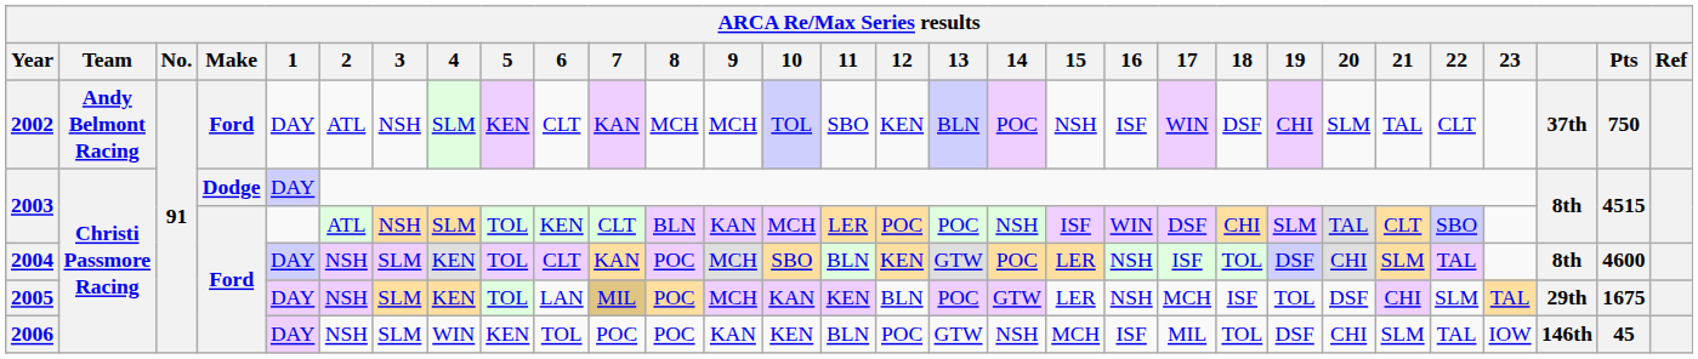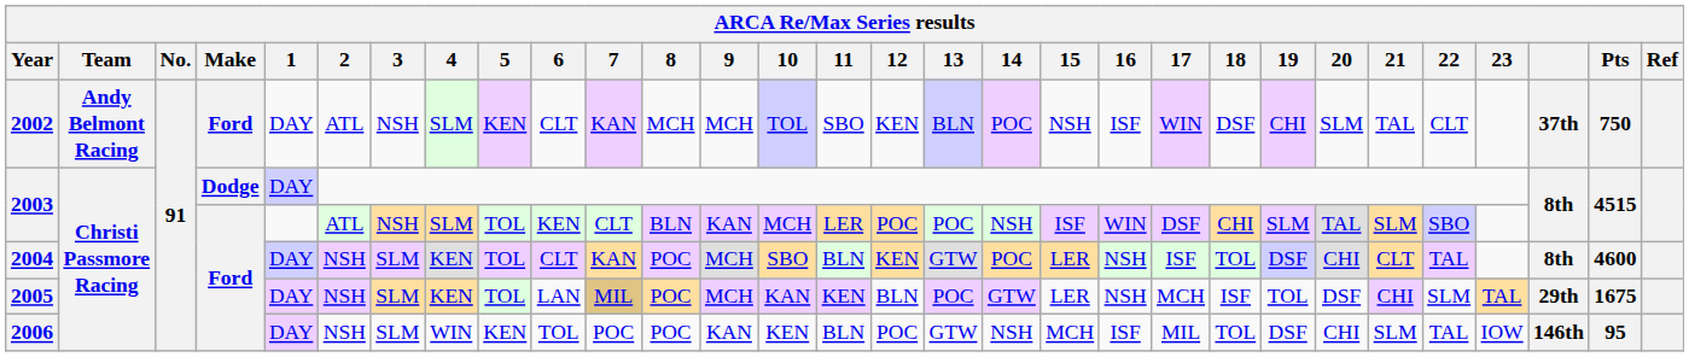 <table class="wikitable" style="text-align:center; font-size:75%">
 <tr>
 <th colspan=48><a href='#'>ARCA Re/Max Series</a> results</th>
 </tr>
 <tr>
 <th>Year</th>
 <th>Team</th>
 <th>No.</th>
 <th>Make</th>
 <th>1</th>
 <th>2</th>
 <th>3</th>
 <th>4</th>
 <th>5</th>
 <th>6</th>
 <th>7</th>
 <th>8</th>
 <th>9</th>
 <th>10</th>
 <th>11</th>
 <th>12</th>
 <th>13</th>
 <th>14</th>
 <th>15</th>
 <th>16</th>
 <th>17</th>
 <th>18</th>
 <th>19</th>
 <th>20</th>
 <th>21</th>
 <th>22</th>
 <th>23</th>
 <th></th>
 <th>Pts</th>
 <th>Ref</th>
 </tr>
 <tr>
 <th><a href='#'>2002</a></th>
 <th><a href='#'>Andy Belmont Racing</a></th>
 <th rowspan=6>91</th>
 <th><a href='#'>Ford</a></th>
 <td><a href='#'>DAY</a></td>
 <td><a href='#'>ATL</a></td>
 <td><a href='#'>NSH</a></td>
 <td style="background:#DFFFDF;"><a href='#'>SLM</a><br></td>
 <td style="background:#EFCFFF;"><a href='#'>KEN</a><br></td>
 <td><a href='#'>CLT</a></td>
 <td style="background:#EFCFFF;"><a href='#'>KAN</a><br></td>
 <td><a href='#'>MCH</a></td>
 <td><a href='#'>MCH</a></td>
 <td style="background:#CFCFFF;"><a href='#'>TOL</a><br></td>
 <td><a href='#'>SBO</a></td>
 <td><a href='#'>KEN</a></td>
 <td style="background:#CFCFFF;"><a href='#'>BLN</a><br></td>
 <td style="Background:#EFCFFF;"><a href='#'>POC</a><br></td>
 <td><a href='#'>NSH</a></td>
 <td><a href='#'>ISF</a></td>
 <td style="background:#EFCFFF;"><a href='#'>WIN</a><br></td>
 <td><a href='#'>DSF</a></td>
 <td style="background:#EFCFFF;"><a href='#'>CHI</a><br></td>
 <td><a href='#'>SLM</a></td>
 <td><a href='#'>TAL</a></td>
 <td><a href='#'>CLT</a></td>
 <td></td>
 <th>37th</th>
 <th>750</th>
 <th></th>
 </tr>
 <tr>
 <th rowspan=2><a href='#'>2003</a></th>
 <th rowspan=5><a href='#'>Christi Passmore Racing</a></th>
 <th><a href='#'>Dodge</a></th>
 <td style="background:#CFCFFF;"><a href='#'>DAY</a><br></td>
 <td colspan=22></td>
 <th rowspan=2>8th</th>
 <th rowspan=2>4515</th>
 <th rowspan=2></th>
 </tr>
 <tr>
 <th rowspan=4><a href='#'>Ford</a></th>
 <td></td>
 <td style="background:#DFFFDF;"><a href='#'>ATL</a><br></td>
 <td style="background:#FFDF9F;"><a href='#'>NSH</a><br></td>
 <td style="background:#FFDF9F;"><a href='#'>SLM</a><br></td>
 <td style="background:#DFFFDF;"><a href='#'>TOL</a><br></td>
 <td style="background:#DFFFDF;"><a href='#'>KEN</a><br></td>
 <td style="background:#DFFFDF;"><a href='#'>CLT</a><br></td>
 <td style="background:#EFCFFF;"><a href='#'>BLN</a><br></td>
 <td style="background:#EFCFFF;"><a href='#'>KAN</a><br></td>
 <td style="background:#EFCFFF;"><a href='#'>MCH</a><br></td>
 <td style="background:#FFDF9F;"><a href='#'>LER</a><br></td>
 <td style="background:#FFDF9F;"><a href='#'>POC</a><br></td>
 <td style="background:#DFFFDF;"><a href='#'>POC</a><br></td>
 <td style="background:#DFFFDF;"><a href='#'>NSH</a><br></td>
 <td style="background:#EFCFFF;"><a href='#'>ISF</a><br></td>
 <td style="background:#EFCFFF;"><a href='#'>WIN</a><br></td>
 <td style="background:#EFCFFF;"><a href='#'>DSF</a><br></td>
 <td style="background:#FFDF9F;"><a href='#'>CHI</a><br></td>
 <td style="background:#EFCFFF;"><a href='#'>SLM</a><br></td>
 <td style="background:#DFDFDF;"><a href='#'>TAL</a><br></td>
-<td style="background:#FFDF9F;"><a href='#'>CLT</a><br></td>
+<td style="background:#FFDF9F;"><a href='#'>SLM</a><br></td>
 <td style="background:#CFCFFF;"><a href='#'>SBO</a><br></td>
 </tr>
 <tr>
 <th><a href='#'>2004</a></th>
 <td style="background:#CFCFFF;"><a href='#'>DAY</a><br></td>
 <td style="background:#EFCFFF;"><a href='#'>NSH</a><br></td>
 <td style="background:#EFCFFF;"><a href='#'>SLM</a><br></td>
 <td style="background:#DFDFDF;"><a href='#'>KEN</a><br></td>
 <td style="background:#EFCFFF;"><a href='#'>TOL</a><br></td>
 <td style="background:#EFCFFF;"><a href='#'>CLT</a><br></td>
 <td style="background:#FFDF9F;"><a href='#'>KAN</a><br></td>
 <td style="background:#EFCFFF;"><a href='#'>POC</a><br></td>
 <td style="background:#DFDFDF;"><a href='#'>MCH</a><br></td>
 <td style="background:#FFDF9F;"><a href='#'>SBO</a><br></td>
 <td style="background:#DFFFDF;"><a href='#'>BLN</a><br></td>
 <td style="background:#FFDF9F;"><a href='#'>KEN</a><br></td>
 <td style="background:#DFDFDF;"><a href='#'>GTW</a><br></td>
 <td style="background:#FFDF9F;"><a href='#'>POC</a><br></td>
 <td style="background:#FFDF9F;"><a href='#'>LER</a><br></td>
 <td style="background:#DFFFDF;"><a href='#'>NSH</a><br></td>
 <td style="background:#DFFFDF;"><a href='#'>ISF</a><br></td>
 <td style="background:#DFFFDF;"><a href='#'>TOL</a><br></td>
 <td style="background:#CFCFFF;"><a href='#'>DSF</a><br></td>
 <td style="background:#DFDFDF;"><a href='#'>CHI</a><br></td>
-<td style="background:#FFDF9F;"><a href='#'>SLM</a><br></td>
+<td style="background:#FFDF9F;"><a href='#'>CLT</a><br></td>
 <td style="background:#EFCFFF;"><a href='#'>TAL</a><br></td>
 <td></td>
 <th>8th</th>
 <th>4600</th>
 <th></th>
 </tr>
 <tr>
 <th><a href='#'>2005</a></th>
 <td style="background:#EFCFFF;"><a href='#'>DAY</a><br></td>
 <td style="background:#EFCFFF;"><a href='#'>NSH</a><br></td>
 <td style="background:#FFDF9F;"><a href='#'>SLM</a><br></td>
 <td style="background:#FFDF9F;"><a href='#'>KEN</a><br></td>
 <td style="background:#DFFFDF;"><a href='#'>TOL</a><br></td>
 <td><a href='#'>LAN</a></td>
 <td style="background:#DFC484;"><a href='#'>MIL</a><br></td>
 <td style="background:#FFDF9F;"><a href='#'>POC</a><br></td>
 <td style="background:#EFCFFF;"><a href='#'>MCH</a><br></td>
 <td style="background:#EFCFFF;"><a href='#'>KAN</a><br></td>
 <td style="background:#EFCFFF;"><a href='#'>KEN</a><br></td>
 <td><a href='#'>BLN</a></td>
 <td style="background:#EFCFFF;"><a href='#'>POC</a><br></td>
 <td style="background:#EFCFFF;"><a href='#'>GTW</a><br></td>
 <td><a href='#'>LER</a></td>
 <td><a href='#'>NSH</a></td>
 <td><a href='#'>MCH</a></td>
 <td><a href='#'>ISF</a></td>
 <td><a href='#'>TOL</a></td>
 <td><a href='#'>DSF</a></td>
 <td style="background:#EFCFFF;"><a href='#'>CHI</a><br></td>
 <td><a href='#'>SLM</a></td>
 <td style="background:#FFDF9F;"><a href='#'>TAL</a><br></td>
 <th>29th</th>
 <th>1675</th>
 <th></th>
 </tr>
 <tr>
 <th><a href='#'>2006</a></th>
 <td style="background:#EFCFFF;"><a href='#'>DAY</a><br></td>
 <td><a href='#'>NSH</a></td>
 <td><a href='#'>SLM</a></td>
 <td><a href='#'>WIN</a></td>
 <td><a href='#'>KEN</a></td>
 <td><a href='#'>TOL</a></td>
 <td><a href='#'>POC</a></td>
 <td><a href='#'>POC</a></td>
 <td><a href='#'>KAN</a></td>
 <td><a href='#'>KEN</a></td>
 <td><a href='#'>BLN</a></td>
 <td><a href='#'>POC</a></td>
 <td><a href='#'>GTW</a></td>
 <td><a href='#'>NSH</a></td>
 <td><a href='#'>MCH</a></td>
 <td><a href='#'>ISF</a></td>
 <td><a href='#'>MIL</a></td>
 <td><a href='#'>TOL</a></td>
 <td><a href='#'>DSF</a></td>
 <td><a href='#'>CHI</a></td>
 <td><a href='#'>SLM</a></td>
 <td><a href='#'>TAL</a></td>
 <td><a href='#'>IOW</a></td>
 <th>146th</th>
-<th>45</th>
+<th>95</th>
 <th></th>
 </tr>
 </table>
